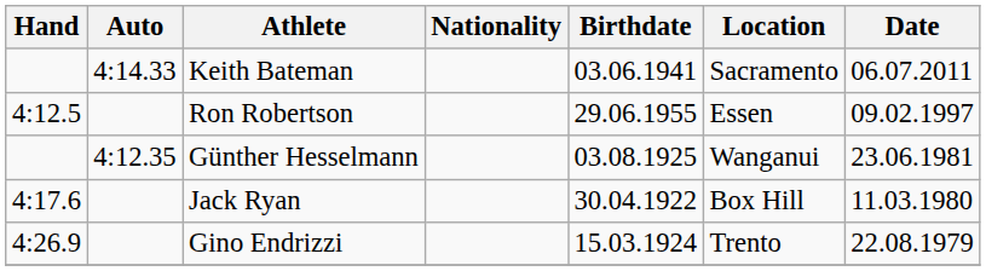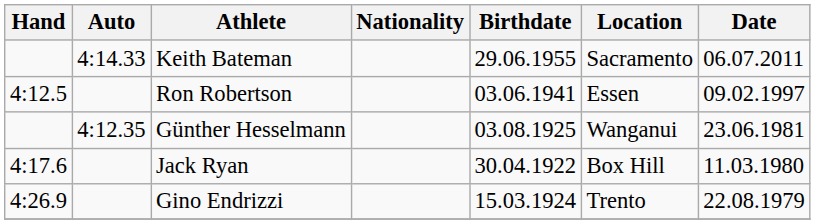 <table class="wikitable">
 <tr>
 <th>Hand</th>
 <th>Auto</th>
 <th>Athlete</th>
 <th>Nationality</th>
 <th>Birthdate</th>
 <th>Location</th>
 <th>Date</th>
 </tr>
 <tr>
 <td></td>
 <td>4:14.33</td>
 <td>Keith Bateman</td>
 <td></td>
-<td>03.06.1941</td>
+<td>29.06.1955</td>
 <td>Sacramento</td>
 <td>06.07.2011</td>
 </tr>
 <tr>
 <td>4:12.5</td>
 <td></td>
 <td>Ron Robertson</td>
 <td></td>
-<td>29.06.1955</td>
+<td>03.06.1941</td>
 <td>Essen</td>
 <td>09.02.1997</td>
 </tr>
 <tr>
 <td></td>
 <td>4:12.35</td>
 <td>Günther Hesselmann</td>
 <td></td>
 <td>03.08.1925</td>
 <td>Wanganui</td>
 <td>23.06.1981</td>
 </tr>
 <tr>
 <td>4:17.6</td>
 <td></td>
 <td>Jack Ryan</td>
 <td></td>
 <td>30.04.1922</td>
 <td>Box Hill</td>
 <td>11.03.1980</td>
 </tr>
 <tr>
 <td>4:26.9</td>
 <td></td>
 <td>Gino Endrizzi</td>
 <td></td>
 <td>15.03.1924</td>
 <td>Trento</td>
 <td>22.08.1979</td>
 </tr>
 <tr>
 </tr>
 </table>
